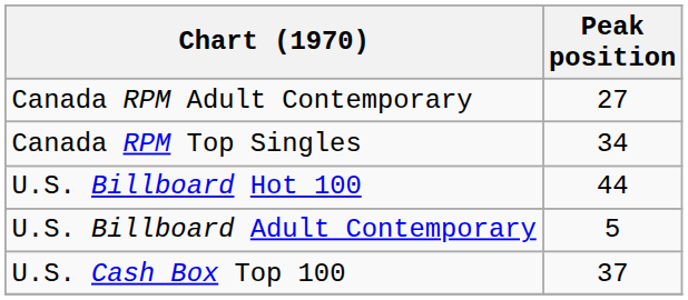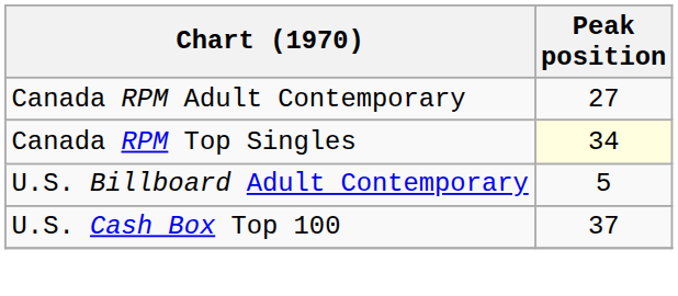 <table class="wikitable sortable">
 <tr>
 <th>Chart (1970)</th>
 <th>Peak<br>position</th>
 </tr>
 <tr>
 <td>Canada <em>RPM</em> Adult Contemporary</td>
 <td style="text-align:center;">27</td>
 </tr>
 <tr>
 <td>Canada <em><a href='#'>RPM</a></em> Top Singles</td>
-<td style="text-align:center;">34</td>
-</tr>
-<tr>
-<td>U.S. <em><a href='#'>Billboard</a></em> <a href='#'>Hot 100</a></td>
-<td style="text-align:center;">44</td>
+<td style="background: lightyellow; text-align:center;">34</td>
 </tr>
 <tr>
 <td>U.S. <em>Billboard</em> <a href='#'>Adult Contemporary</a></td>
 <td style="text-align:center;">5</td>
 </tr>
 <tr>
 <td>U.S. <a href='#'><em>Cash Box</em></a> Top 100</td>
 <td align="center">37</td>
 </tr>
 <tr>
 </tr>
 </table>
